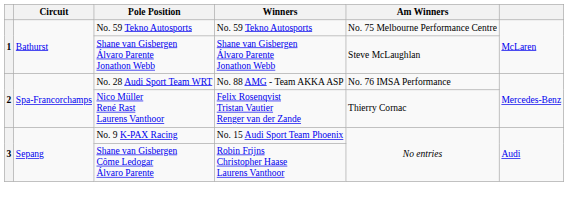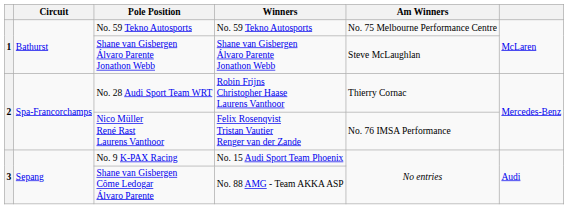 <table class="wikitable" style="font-size: 85%;">
 <tr>
 <th></th>
 <th>Circuit</th>
 <th>Pole Position</th>
 <th> Winners</th>
 <th>Am Winners</th>
 <th></th>
 </tr>
 <tr>
 <th rowspan=2>1</th>
 <td rowspan=2> <a href='#'>Bathurst</a></td>
 <td> No. 59 <a href='#'>Tekno Autosports</a></td>
 <td> No. 59 <a href='#'>Tekno Autosports</a></td>
 <td> No. 75 Melbourne Performance Centre</td>
 <td rowspan=2><a href='#'>McLaren</a></td>
 </tr>
 <tr>
 <td> <a href='#'>Shane van Gisbergen</a><br> <a href='#'>Álvaro Parente</a><br> <a href='#'>Jonathon Webb</a></td>
 <td> <a href='#'>Shane van Gisbergen</a><br> <a href='#'>Álvaro Parente</a><br> <a href='#'>Jonathon Webb</a></td>
 <td> Steve McLaughlan</td>
 </tr>
 <tr>
 <th rowspan=2>2</th>
 <td rowspan=2> <a href='#'>Spa-Francorchamps</a></td>
 <td> No. 28 <a href='#'>Audi Sport Team WRT</a></td>
-<td> No. 88 <a href='#'>AMG</a> - Team AKKA ASP</td>
-<td> No. 76 IMSA Performance</td>
+<td> <a href='#'>Robin Frijns</a><br> <a href='#'>Christopher Haase</a><br> <a href='#'>Laurens Vanthoor</a></td>
+<td> Thierry Cornac</td>
 <td rowspan=2><a href='#'>Mercedes-Benz</a></td>
 </tr>
 <tr>
 <td> <a href='#'>Nico Müller</a><br> <a href='#'>René Rast</a><br> <a href='#'>Laurens Vanthoor</a></td>
 <td> <a href='#'>Felix Rosenqvist</a><br> <a href='#'>Tristan Vautier</a><br> <a href='#'>Renger van der Zande</a></td>
-<td> Thierry Cornac</td>
+<td> No. 76 IMSA Performance</td>
 </tr>
 <tr>
 <th rowspan=2>3</th>
 <td rowspan=2> <a href='#'>Sepang</a></td>
 <td> No. 9 <a href='#'>K-PAX Racing</a></td>
 <td> No. 15 <a href='#'>Audi Sport Team Phoenix</a></td>
 <td rowspan=2 align=center><em>No entries</em></td>
 <td rowspan=2><a href='#'>Audi</a></td>
 </tr>
 <tr>
 <td> <a href='#'>Shane van Gisbergen</a><br> <a href='#'>Côme Ledogar</a><br> <a href='#'>Álvaro Parente</a></td>
-<td> <a href='#'>Robin Frijns</a><br> <a href='#'>Christopher Haase</a><br> <a href='#'>Laurens Vanthoor</a></td>
+<td> No. 88 <a href='#'>AMG</a> - Team AKKA ASP</td>
 </tr>
 </table>
